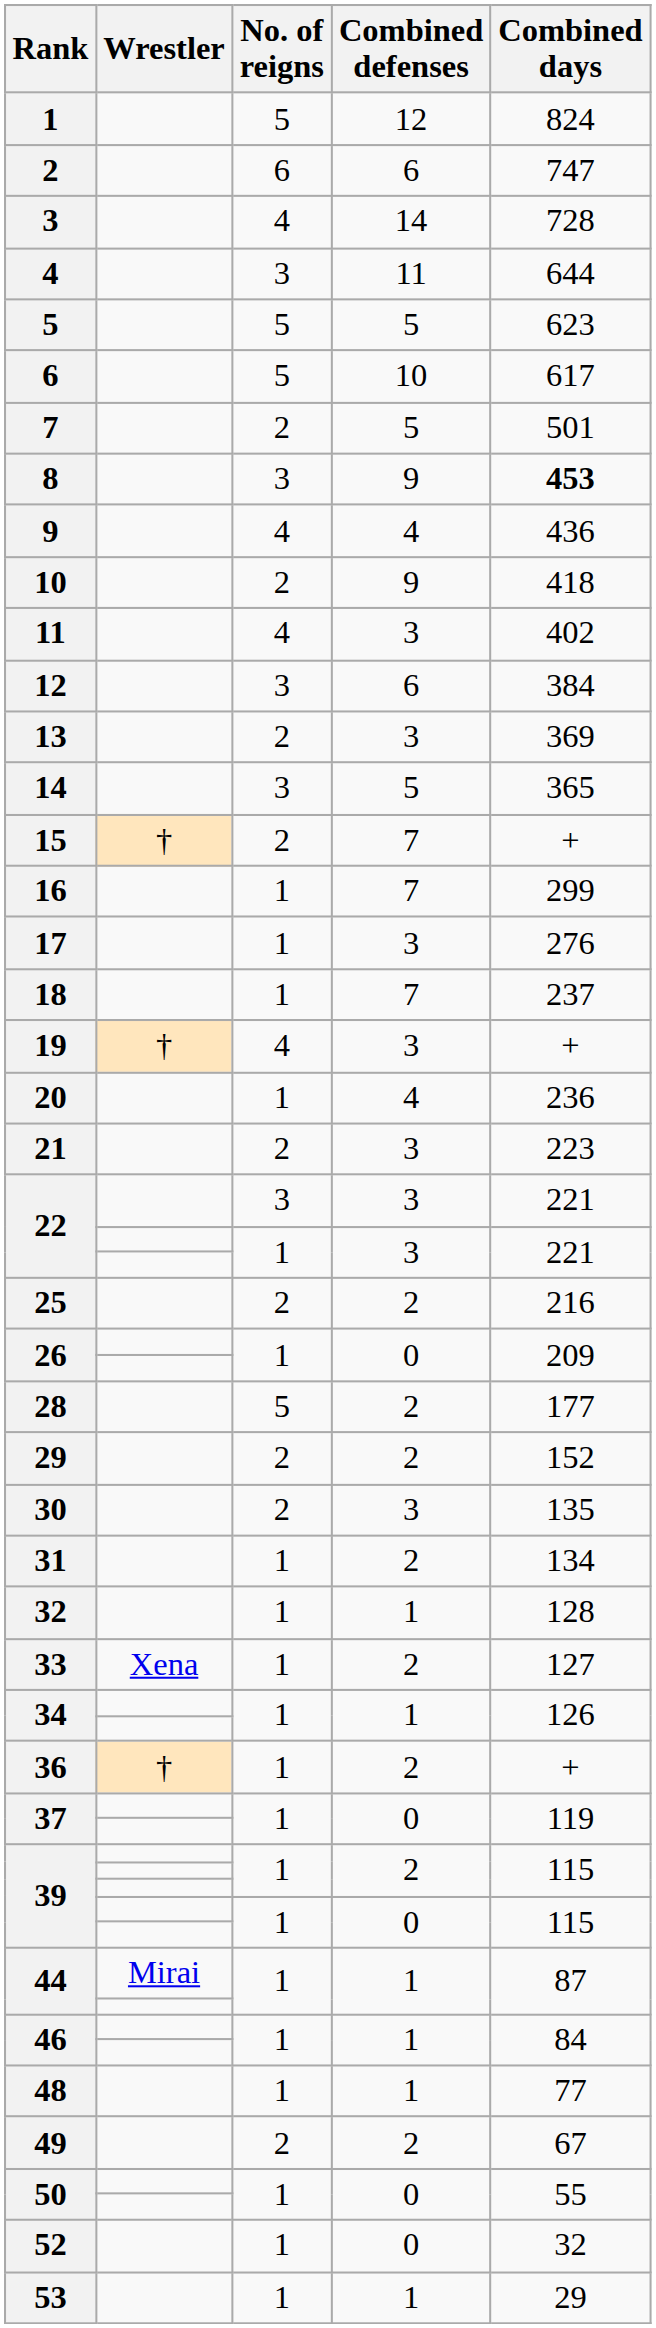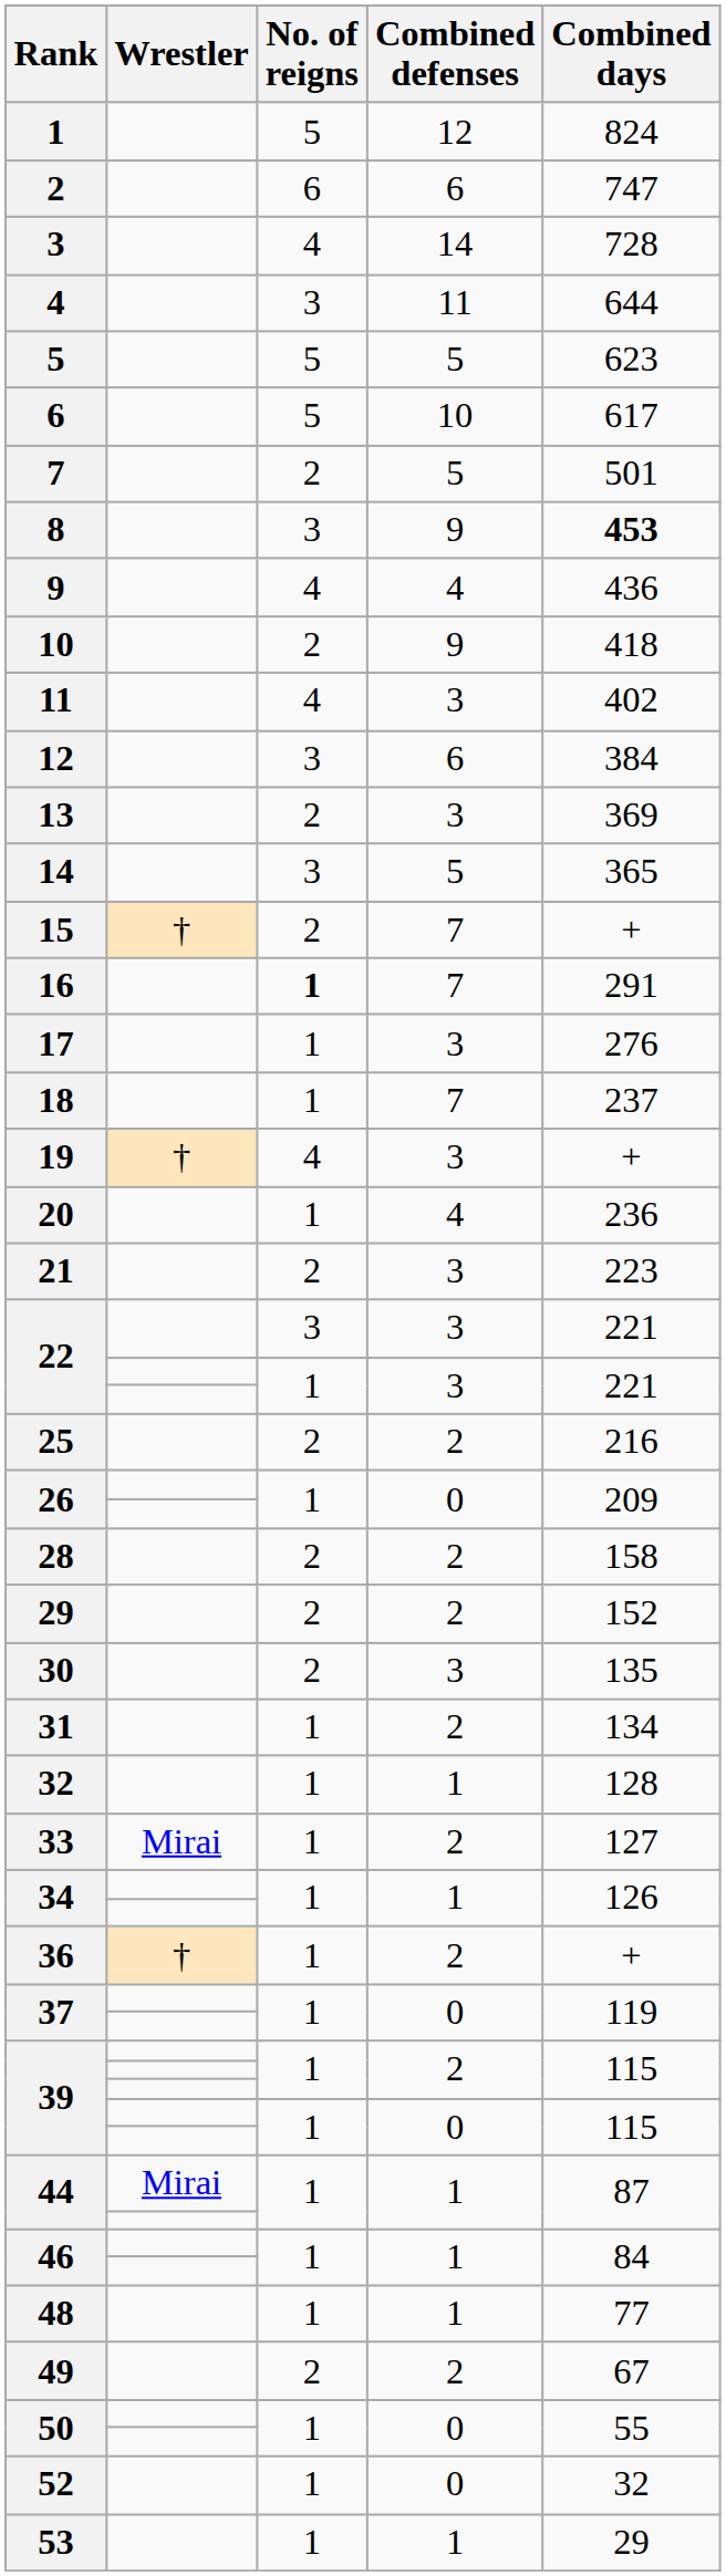 <table class="wikitable sortable" style="text-align:center">
 <tr>
 <th>Rank</th>
 <th>Wrestler</th>
 <th>No. of<br>reigns</th>
 <th>Combined<br>defenses</th>
 <th data-sort-type="number">Combined<br>days</th>
 </tr>
 <tr>
 <th>1</th>
 <td></td>
 <td>5</td>
 <td>12</td>
 <td>824</td>
 </tr>
 <tr>
 <th>2</th>
 <td></td>
 <td>6</td>
 <td>6</td>
 <td>747</td>
 </tr>
 <tr>
 <th>3</th>
 <td></td>
 <td>4</td>
 <td>14</td>
 <td>728</td>
 </tr>
 <tr>
 <th>4</th>
 <td></td>
 <td>3</td>
 <td>11</td>
 <td>644</td>
 </tr>
 <tr>
 <th>5</th>
 <td></td>
 <td>5</td>
 <td>5</td>
 <td>623</td>
 </tr>
 <tr>
 <th>6</th>
 <td></td>
 <td>5</td>
 <td>10</td>
 <td>617</td>
 </tr>
 <tr>
 <th>7</th>
 <td></td>
 <td>2</td>
 <td>5</td>
 <td>501</td>
 </tr>
 <tr>
 <th>8</th>
 <td></td>
 <td>3</td>
 <td>9</td>
 <td><strong>453</strong></td>
 </tr>
 <tr>
 <th>9</th>
 <td></td>
 <td>4</td>
 <td>4</td>
 <td>436</td>
 </tr>
 <tr>
 <th>10</th>
 <td></td>
 <td>2</td>
 <td>9</td>
 <td>418</td>
 </tr>
 <tr>
 <th>11</th>
 <td></td>
 <td>4</td>
 <td>3</td>
 <td>402</td>
 </tr>
 <tr>
 <th>12</th>
 <td></td>
 <td>3</td>
 <td>6</td>
 <td>384</td>
 </tr>
 <tr>
 <th>13</th>
 <td></td>
 <td>2</td>
 <td>3</td>
 <td>369</td>
 </tr>
 <tr>
 <th>14</th>
 <td></td>
 <td>3</td>
 <td>5</td>
 <td>365</td>
 </tr>
 <tr>
 <th>15</th>
 <td style="background-color:#FFE6BD"> †</td>
 <td>2</td>
 <td>7</td>
 <td>+</td>
 </tr>
 <tr>
 <th>16</th>
 <td></td>
-<td>1</td>
+<td><strong>1</strong></td>
 <td>7</td>
-<td>299</td>
+<td>291</td>
 </tr>
 <tr>
 <th>17</th>
 <td></td>
 <td>1</td>
 <td>3</td>
 <td>276</td>
 </tr>
 <tr>
 <th>18</th>
 <td></td>
 <td>1</td>
 <td>7</td>
 <td>237</td>
 </tr>
 <tr>
 <th>19</th>
 <td style="background-color:#FFE6BD"> †</td>
 <td>4</td>
 <td>3</td>
 <td>+</td>
 </tr>
 <tr>
 <th>20</th>
 <td></td>
 <td>1</td>
 <td>4</td>
 <td>236</td>
 </tr>
 <tr>
 <th>21</th>
 <td></td>
 <td>2</td>
 <td>3</td>
 <td>223</td>
 </tr>
 <tr>
 <th rowspan=3>22</th>
 <td></td>
 <td>3</td>
 <td>3</td>
 <td>221</td>
 </tr>
 <tr>
 <td></td>
 <td rowspan="2">1</td>
 <td rowspan="2">3</td>
 <td rowspan="2">221</td>
 </tr>
 <tr>
 <td></td>
 </tr>
 <tr>
 <th>25</th>
 <td></td>
 <td>2</td>
 <td>2</td>
 <td>216</td>
 </tr>
 <tr>
 <th rowspan=2>26</th>
 <td></td>
 <td rowspan="2">1</td>
 <td rowspan="2">0</td>
 <td rowspan=2>209</td>
 </tr>
 <tr>
 <td></td>
 </tr>
 <tr>
 <th>28</th>
 <td></td>
-<td>5</td>
 <td>2</td>
-<td>177</td>
+<td>2</td>
+<td>158</td>
 </tr>
 <tr>
 <th>29</th>
 <td></td>
 <td>2</td>
 <td>2</td>
 <td>152</td>
 </tr>
 <tr>
 <th>30</th>
 <td></td>
 <td>2</td>
 <td>3</td>
 <td>135</td>
 </tr>
 <tr>
 <th>31</th>
 <td></td>
 <td>1</td>
 <td>2</td>
 <td>134</td>
 </tr>
 <tr>
 <th>32</th>
 <td></td>
 <td>1</td>
 <td>1</td>
 <td>128</td>
 </tr>
 <tr>
 <th>33</th>
-<td><a href='#'>Xena</a></td>
+<td><a href='#'>Mirai</a></td>
 <td>1</td>
 <td>2</td>
 <td>127</td>
 </tr>
 <tr>
 <th rowspan=2>34</th>
 <td></td>
 <td rowspan="2">1</td>
 <td rowspan="2">1</td>
 <td rowspan="2">126</td>
 </tr>
 <tr>
 <td></td>
 </tr>
 <tr>
 <th>36</th>
 <td style="background-color:#FFE6BD"> †</td>
 <td>1</td>
 <td>2</td>
 <td>+</td>
 </tr>
 <tr>
 <th rowspan=2>37</th>
 <td></td>
 <td rowspan="2">1</td>
 <td rowspan="2">0</td>
 <td rowspan="2">119</td>
 </tr>
 <tr>
 <td></td>
 </tr>
 <tr>
 <th rowspan=5>39</th>
 <td></td>
 <td rowspan="3">1</td>
 <td rowspan="3">2</td>
 <td rowspan="3">115</td>
 </tr>
 <tr>
 <td></td>
 </tr>
 <tr>
 <td></td>
 </tr>
 <tr>
 <td></td>
 <td rowspan="2">1</td>
 <td rowspan="2">0</td>
 <td rowspan="2">115</td>
 </tr>
 <tr>
 <td></td>
 </tr>
 <tr>
 <th rowspan=2>44</th>
 <td><a href='#'>Mirai</a></td>
 <td rowspan="2">1</td>
 <td rowspan="2">1</td>
 <td rowspan="2">87</td>
 </tr>
 <tr>
 <td></td>
 </tr>
 <tr>
 <th rowspan=2>46</th>
 <td></td>
 <td rowspan="2">1</td>
 <td rowspan="2">1</td>
 <td rowspan="2">84</td>
 </tr>
 <tr>
 <td></td>
 </tr>
 <tr>
 <th>48</th>
 <td></td>
 <td>1</td>
 <td>1</td>
 <td>77</td>
 </tr>
 <tr>
 <th>49</th>
 <td></td>
 <td>2</td>
 <td>2</td>
 <td>67</td>
 </tr>
 <tr>
 <th rowspan=2>50</th>
 <td></td>
 <td rowspan="2">1</td>
 <td rowspan="2">0</td>
 <td rowspan=2>55</td>
 </tr>
 <tr>
 <td></td>
 </tr>
 <tr>
 <th>52</th>
 <td></td>
 <td>1</td>
 <td>0</td>
 <td>32</td>
 </tr>
 <tr>
 <th>53</th>
 <td></td>
 <td>1</td>
 <td>1</td>
 <td>29</td>
 </tr>
 </table>
